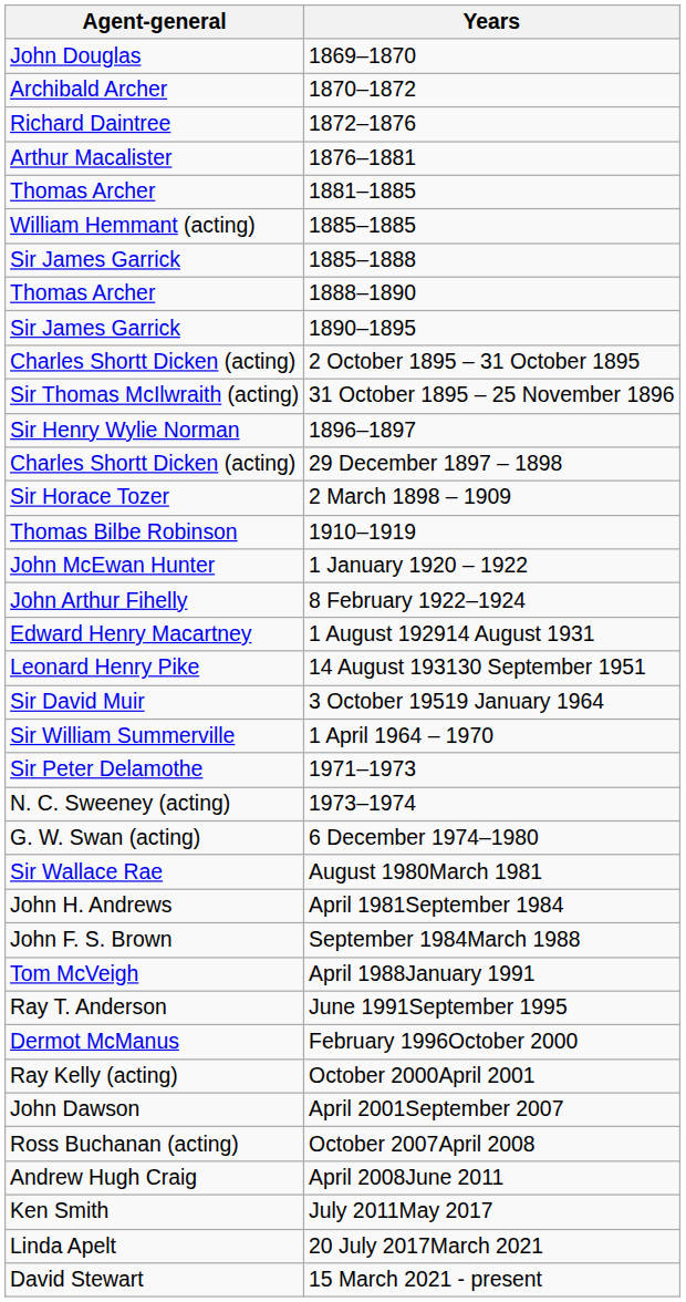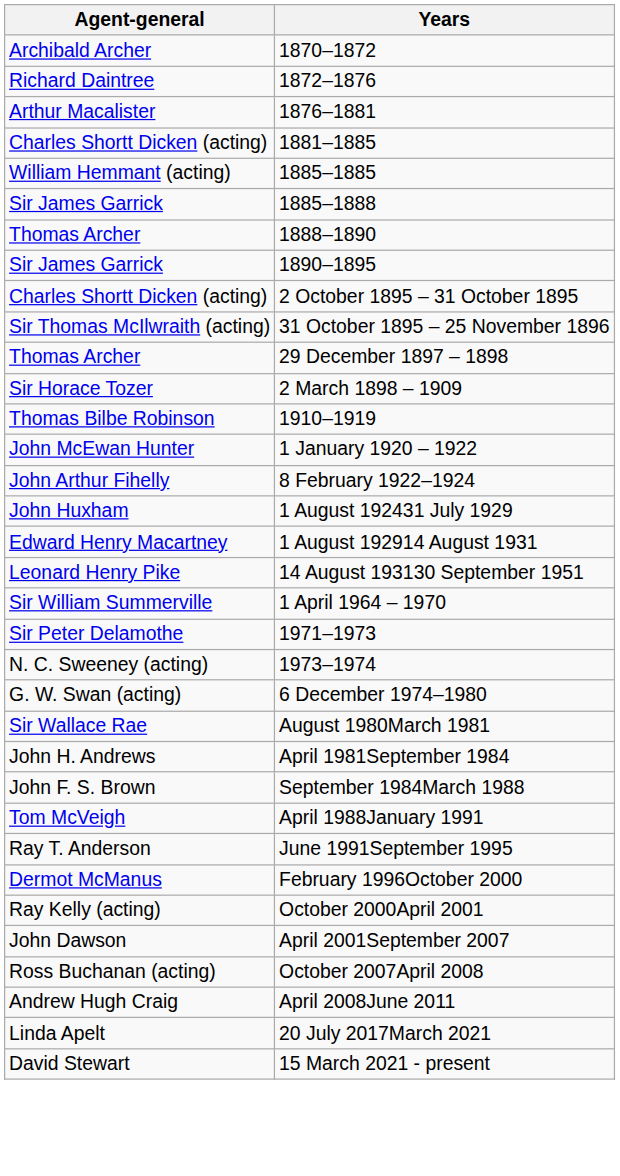 <table class="wikitable">
 <tr>
 <th>Agent-general</th>
 <th>Years</th>
-</tr>
-<tr>
-<td><a href='#'>John Douglas</a></td>
-<td>1869–1870</td>
 </tr>
 <tr>
 <td><a href='#'>Archibald Archer</a></td>
 <td>1870–1872</td>
 </tr>
 <tr>
 <td><a href='#'>Richard Daintree</a></td>
 <td>1872–1876</td>
 </tr>
 <tr>
 <td><a href='#'>Arthur Macalister</a></td>
 <td>1876–1881</td>
 </tr>
 <tr>
-<td><a href='#'>Thomas Archer</a></td>
+<td><a href='#'>Charles Shortt Dicken</a> (acting)</td>
 <td>1881–1885</td>
 </tr>
 <tr>
 <td><a href='#'>William Hemmant</a> (acting)</td>
 <td>1885–1885</td>
 </tr>
 <tr>
 <td><a href='#'>Sir James Garrick</a></td>
 <td>1885–1888</td>
 </tr>
 <tr>
 <td><a href='#'>Thomas Archer</a></td>
 <td>1888–1890</td>
 </tr>
 <tr>
 <td><a href='#'>Sir James Garrick</a></td>
 <td>1890–1895</td>
 </tr>
 <tr>
 <td><a href='#'>Charles Shortt Dicken</a> (acting)</td>
 <td>2 October 1895 – 31 October 1895</td>
 </tr>
 <tr>
 <td><a href='#'>Sir Thomas McIlwraith</a> (acting)</td>
 <td>31 October 1895 – 25 November 1896</td>
 </tr>
 <tr>
-<td><a href='#'>Sir Henry Wylie Norman</a></td>
-<td>1896–1897</td>
-</tr>
-<tr>
-<td><a href='#'>Charles Shortt Dicken</a> (acting)</td>
+<td><a href='#'>Thomas Archer</a></td>
 <td>29 December 1897 – 1898</td>
 </tr>
 <tr>
 <td><a href='#'>Sir Horace Tozer</a></td>
 <td>2 March 1898 – 1909</td>
 </tr>
 <tr>
 <td><a href='#'>Thomas Bilbe Robinson</a></td>
 <td>1910–1919</td>
 </tr>
 <tr>
 <td><a href='#'>John McEwan Hunter</a></td>
 <td>1 January 1920 – 1922</td>
 </tr>
 <tr>
 <td><a href='#'>John Arthur Fihelly</a></td>
 <td>8 February 1922–1924</td>
 </tr>
 <tr>
+<td><a href='#'>John Huxham</a></td>
+<td>1 August 192431 July 1929</td>
+</tr>
+<tr>
 <td><a href='#'>Edward Henry Macartney</a></td>
 <td>1 August 192914 August 1931</td>
 </tr>
 <tr>
 <td><a href='#'>Leonard Henry Pike</a></td>
 <td>14 August 193130 September 1951</td>
-</tr>
-<tr>
-<td><a href='#'>Sir David Muir</a></td>
-<td>3 October 19519 January 1964</td>
 </tr>
 <tr>
 <td><a href='#'>Sir William Summerville</a></td>
 <td>1 April 1964 – 1970</td>
 </tr>
 <tr>
 <td><a href='#'>Sir Peter Delamothe</a></td>
 <td>1971–1973</td>
 </tr>
 <tr>
 <td>N. C. Sweeney (acting)</td>
 <td>1973–1974</td>
 </tr>
 <tr>
 <td>G. W. Swan (acting)</td>
 <td>6 December 1974–1980</td>
 </tr>
 <tr>
 <td><a href='#'>Sir Wallace Rae</a></td>
 <td>August 1980March 1981</td>
 </tr>
 <tr>
 <td>John H. Andrews</td>
 <td>April 1981September 1984</td>
 </tr>
 <tr>
 <td>John F. S. Brown</td>
 <td>September 1984March 1988</td>
 </tr>
 <tr>
 <td><a href='#'>Tom McVeigh</a></td>
 <td>April 1988January 1991</td>
 </tr>
 <tr>
 <td>Ray T. Anderson</td>
 <td>June 1991September 1995</td>
 </tr>
 <tr>
 <td><a href='#'>Dermot McManus</a></td>
 <td>February 1996October 2000</td>
 </tr>
 <tr>
 <td>Ray Kelly (acting)</td>
 <td>October 2000April 2001</td>
 </tr>
 <tr>
 <td>John Dawson</td>
 <td>April 2001September 2007</td>
 </tr>
 <tr>
 <td>Ross Buchanan (acting)</td>
 <td>October 2007April 2008</td>
 </tr>
 <tr>
 <td>Andrew Hugh Craig</td>
 <td>April 2008June 2011</td>
 </tr>
 <tr>
-<td>Ken Smith</td>
-<td>July 2011May 2017</td>
-</tr>
-<tr>
 <td>Linda Apelt</td>
 <td>20 July 2017March 2021</td>
 </tr>
 <tr>
 <td>David Stewart</td>
 <td>15 March 2021 - present</td>
 </tr>
 </table>
